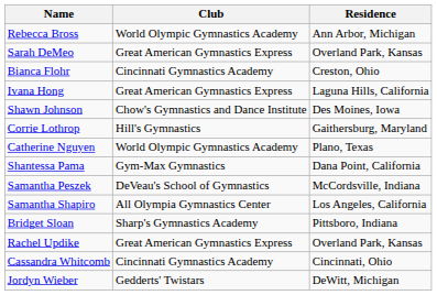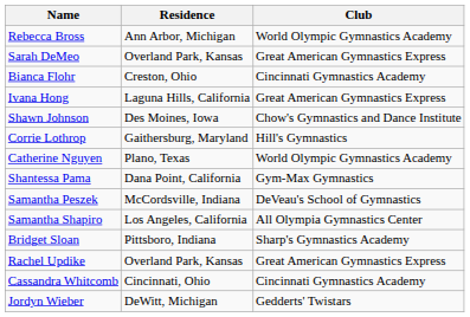 <table class="wikitable">
 <tr>
 <th>Name</th>
+<th>Residence</th>
 <th>Club</th>
-<th>Residence</th>
 </tr>
 <tr>
 <td><a href='#'>Rebecca Bross</a></td>
+<td>Ann Arbor, Michigan</td>
 <td>World Olympic Gymnastics Academy</td>
-<td>Ann Arbor, Michigan</td>
 </tr>
 <tr>
 <td><a href='#'>Sarah DeMeo</a></td>
+<td>Overland Park, Kansas</td>
 <td>Great American Gymnastics Express</td>
-<td>Overland Park, Kansas</td>
 </tr>
 <tr>
 <td><a href='#'>Bianca Flohr</a></td>
+<td>Creston, Ohio</td>
 <td>Cincinnati Gymnastics Academy</td>
-<td>Creston, Ohio</td>
 </tr>
 <tr>
 <td><a href='#'>Ivana Hong</a></td>
+<td>Laguna Hills, California</td>
 <td>Great American Gymnastics Express</td>
-<td>Laguna Hills, California</td>
 </tr>
 <tr>
 <td><a href='#'>Shawn Johnson</a></td>
+<td>Des Moines, Iowa</td>
 <td>Chow's Gymnastics and Dance Institute</td>
-<td>Des Moines, Iowa</td>
 </tr>
 <tr>
 <td><a href='#'>Corrie Lothrop</a></td>
+<td>Gaithersburg, Maryland</td>
 <td>Hill's Gymnastics</td>
-<td>Gaithersburg, Maryland</td>
 </tr>
 <tr>
 <td><a href='#'>Catherine Nguyen</a></td>
+<td>Plano, Texas</td>
 <td>World Olympic Gymnastics Academy</td>
-<td>Plano, Texas</td>
 </tr>
 <tr>
 <td><a href='#'>Shantessa Pama</a></td>
+<td>Dana Point, California</td>
 <td>Gym-Max Gymnastics</td>
-<td>Dana Point, California</td>
 </tr>
 <tr>
 <td><a href='#'>Samantha Peszek</a></td>
+<td>McCordsville, Indiana</td>
 <td>DeVeau's School of Gymnastics</td>
-<td>McCordsville, Indiana</td>
 </tr>
 <tr>
 <td><a href='#'>Samantha Shapiro</a></td>
+<td>Los Angeles, California</td>
 <td>All Olympia Gymnastics Center</td>
-<td>Los Angeles, California</td>
 </tr>
 <tr>
 <td><a href='#'>Bridget Sloan</a></td>
+<td>Pittsboro, Indiana</td>
 <td>Sharp's Gymnastics Academy</td>
-<td>Pittsboro, Indiana</td>
 </tr>
 <tr>
 <td><a href='#'>Rachel Updike</a></td>
+<td>Overland Park, Kansas</td>
 <td>Great American Gymnastics Express</td>
-<td>Overland Park, Kansas</td>
 </tr>
 <tr>
 <td><a href='#'>Cassandra Whitcomb</a></td>
+<td>Cincinnati, Ohio</td>
 <td>Cincinnati Gymnastics Academy</td>
-<td>Cincinnati, Ohio</td>
 </tr>
 <tr>
 <td><a href='#'>Jordyn Wieber</a></td>
+<td>DeWitt, Michigan</td>
 <td>Gedderts' Twistars</td>
-<td>DeWitt, Michigan</td>
 </tr>
 </table>
